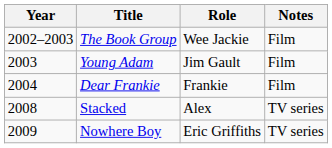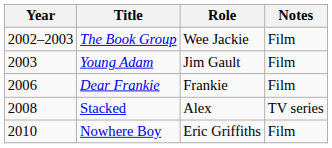 <table class="wikitable">
 <tr>
 <th>Year</th>
 <th>Title</th>
 <th>Role</th>
 <th>Notes</th>
 </tr>
 <tr>
 <td>2002–2003</td>
 <td><em><a href='#'>The Book Group</a></em></td>
 <td>Wee Jackie</td>
 <td>Film</td>
 </tr>
 <tr>
 <td>2003</td>
 <td><em><a href='#'>Young Adam</a></em></td>
 <td>Jim Gault</td>
 <td>Film</td>
 </tr>
 <tr>
-<td>2004</td>
+<td>2006</td>
 <td><em><a href='#'>Dear Frankie</a></em></td>
 <td>Frankie</td>
 <td>Film</td>
 </tr>
 <tr>
 <td>2008</td>
 <td><a href='#'>Stacked</a></td>
 <td>Alex</td>
 <td>TV series</td>
 </tr>
 <tr>
-<td>2009</td>
+<td>2010</td>
 <td><a href='#'>Nowhere Boy</a></td>
 <td>Eric Griffiths</td>
-<td>TV series</td>
+<td>Film</td>
 </tr>
 </table>
